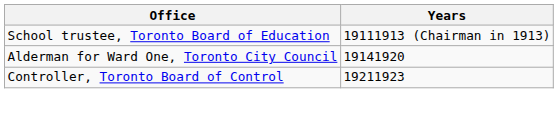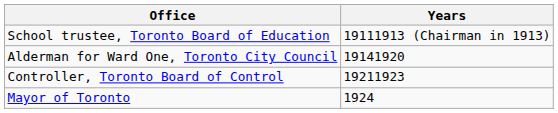 <table class="wikitable">
 <tr>
 <th>Office</th>
 <th>Years</th>
 </tr>
 <tr>
 <td>School trustee, <a href='#'>Toronto Board of Education</a></td>
 <td>19111913 (Chairman in 1913)</td>
 </tr>
 <tr>
 <td>Alderman for Ward One, <a href='#'>Toronto City Council</a></td>
 <td>19141920</td>
 </tr>
 <tr>
 <td>Controller, <a href='#'>Toronto Board of Control</a></td>
 <td>19211923</td>
 </tr>
+<tr>
+<td><a href='#'>Mayor of Toronto</a></td>
+<td>1924</td>
+</tr>
 </table>
